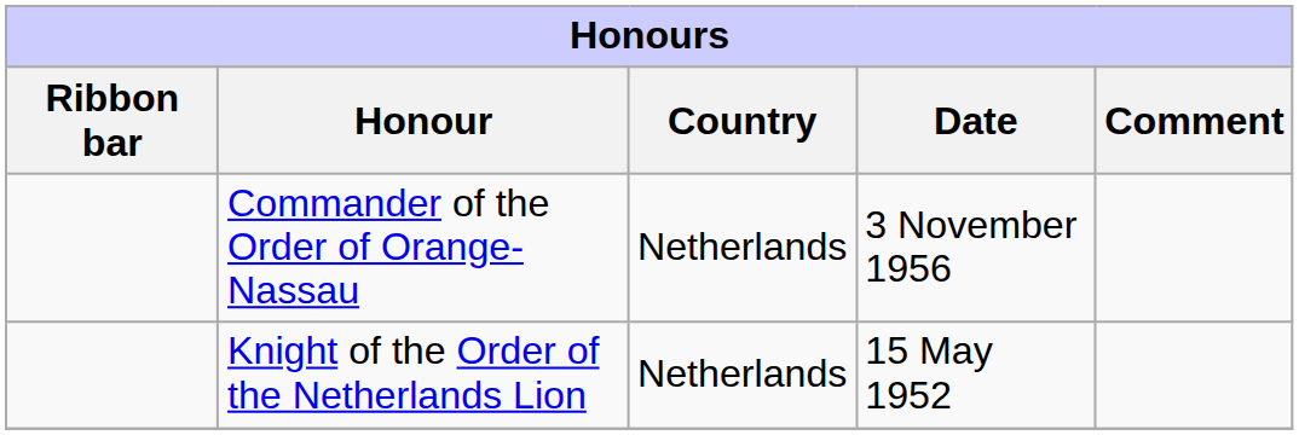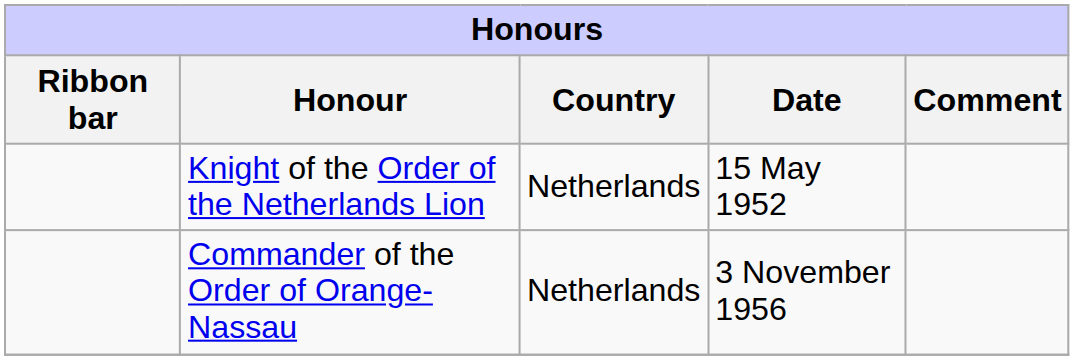 <table class="wikitable" style="width:60%;">
 <tr style="background:#ccf; text-align:center;">
 <td colspan=5><strong>Honours</strong></td>
 </tr>
 <tr>
 <th style="width:80px;">Ribbon bar</th>
 <th>Honour</th>
 <th>Country</th>
 <th>Date</th>
 <th>Comment</th>
 </tr>
 <tr>
 <td></td>
+<td><a href='#'>Knight</a> of the <a href='#'>Order of the Netherlands Lion</a></td>
+<td>Netherlands</td>
+<td>15 May 1952</td>
+<td></td>
+</tr>
+<tr>
+<td></td>
 <td><a href='#'>Commander</a> of the <a href='#'>Order of Orange-Nassau</a></td>
 <td>Netherlands</td>
 <td>3 November 1956</td>
 <td></td>
 </tr>
 <tr>
-<td></td>
-<td><a href='#'>Knight</a> of the <a href='#'>Order of the Netherlands Lion</a></td>
-<td>Netherlands</td>
-<td>15 May 1952</td>
-<td></td>
-</tr>
-<tr>
 </tr>
 </table>
